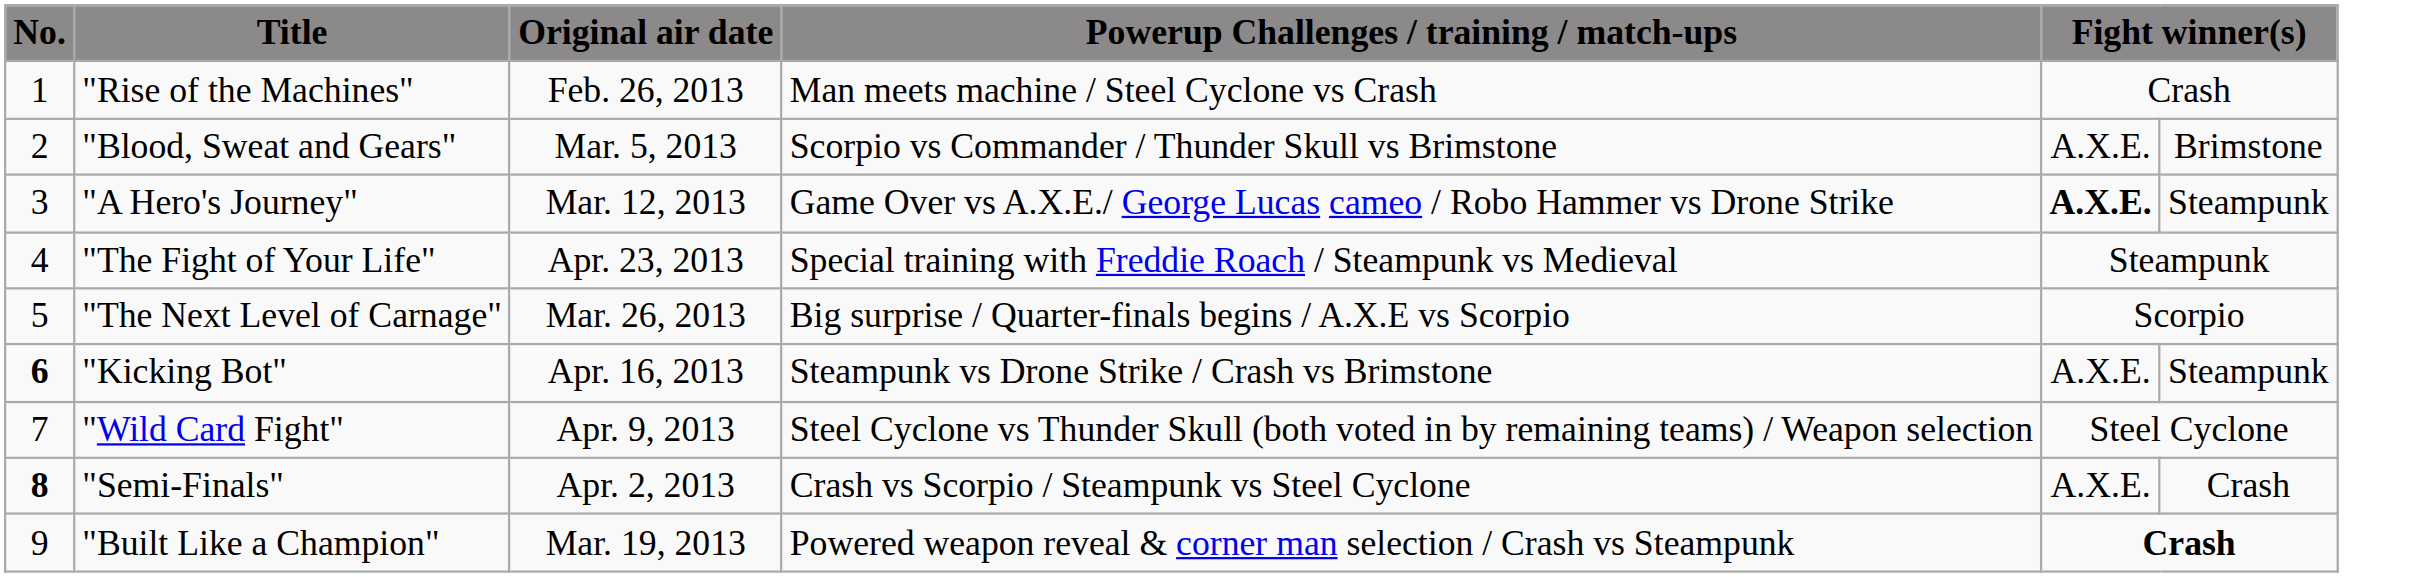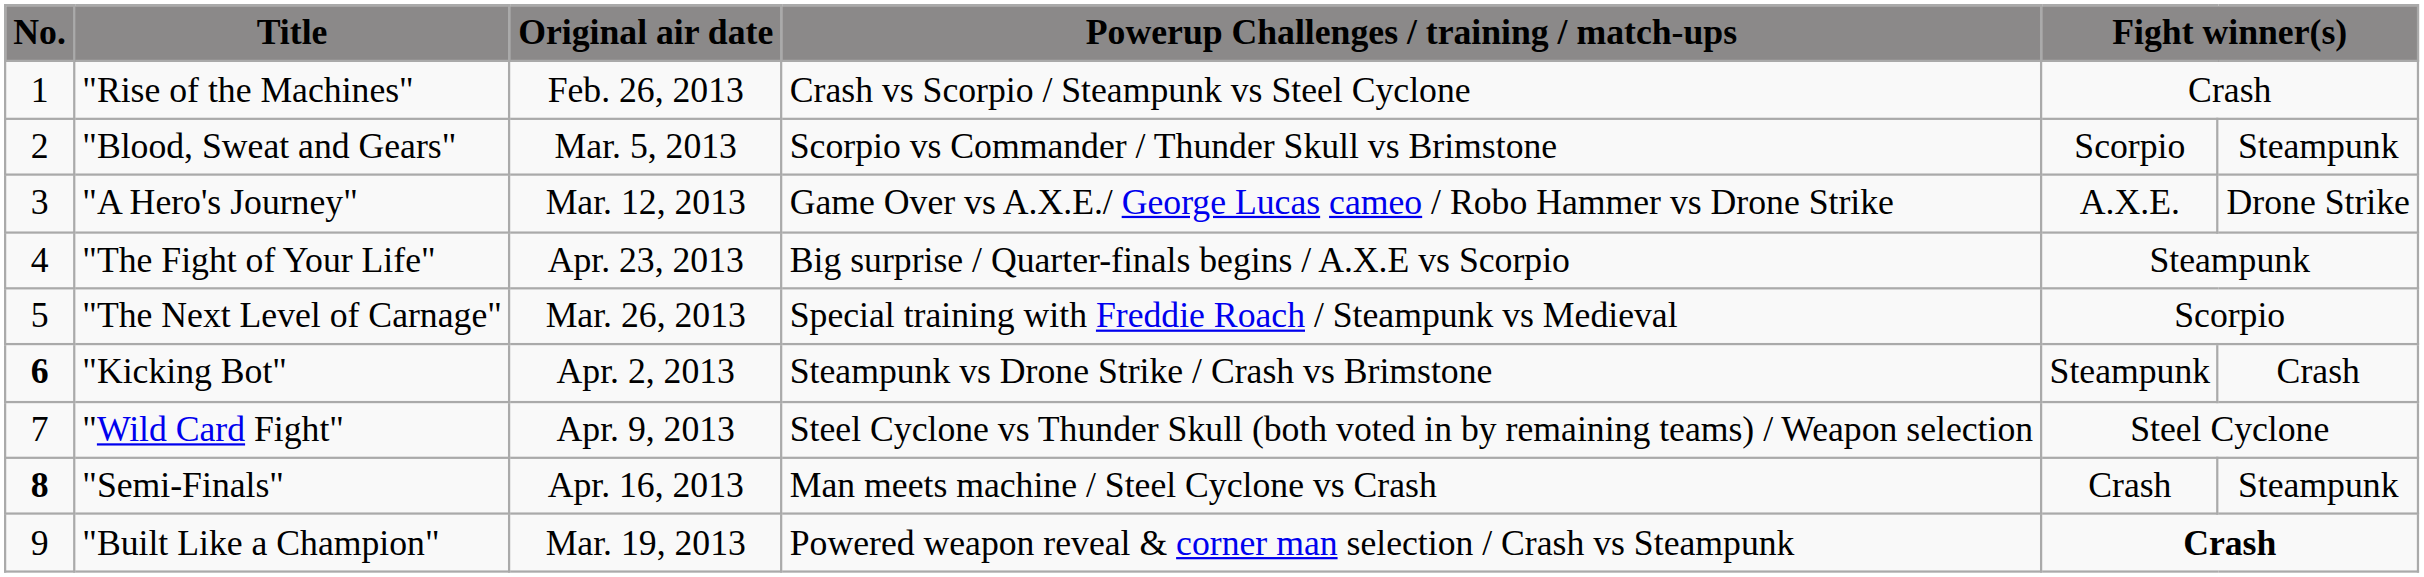 <table class="wikitable" style="text-align: center;">
 <tr>
 <th style="background-color: #8B8989;">No.</th>
 <th style="background-color: #8B8989;">Title</th>
 <th style="background-color: #8B8989;">Original air date</th>
 <th style="background-color: #8B8989;">Powerup Challenges / training / match-ups</th>
 <th style="background-color: #8B8989;" colspan="2">Fight winner(s)</th>
 </tr>
 <tr>
 <td>1</td>
 <td align="left">"Rise of the Machines"</td>
 <td>Feb. 26, 2013</td>
-<td align="left">Man meets machine / Steel Cyclone vs Crash</td>
+<td align="left">Crash vs Scorpio / Steampunk vs Steel Cyclone</td>
 <td colspan="2">Crash</td>
 </tr>
 <tr>
 <td>2</td>
 <td align="left">"Blood, Sweat and Gears"</td>
 <td>Mar. 5, 2013</td>
 <td align="left">Scorpio vs Commander / Thunder Skull vs Brimstone</td>
-<td>A.X.E.</td>
-<td>Brimstone</td>
+<td>Scorpio</td>
+<td>Steampunk</td>
 </tr>
 <tr>
 <td>3</td>
 <td align="left">"A Hero's Journey"</td>
 <td>Mar. 12, 2013</td>
 <td align="left">Game Over vs A.X.E./ <a href='#'>George Lucas</a> <a href='#'>cameo</a> / Robo Hammer vs Drone Strike</td>
-<td><strong>A.X.E.</strong></td>
-<td>Steampunk</td>
+<td>A.X.E.</td>
+<td>Drone Strike</td>
 </tr>
 <tr>
 <td>4</td>
 <td align="left">"The Fight of Your Life"</td>
 <td>Apr. 23, 2013</td>
-<td align="left">Special training with <a href='#'>Freddie Roach</a> / Steampunk vs Medieval</td>
+<td align="left">Big surprise / Quarter-finals begins / A.X.E vs Scorpio</td>
 <td colspan="2">Steampunk</td>
 </tr>
 <tr>
 <td>5</td>
 <td align="left">"The Next Level of Carnage"</td>
 <td>Mar. 26, 2013</td>
-<td align="left">Big surprise / Quarter-finals begins / A.X.E vs Scorpio</td>
+<td align="left">Special training with <a href='#'>Freddie Roach</a> / Steampunk vs Medieval</td>
 <td colspan="2">Scorpio</td>
 </tr>
 <tr>
 <td><strong>6</strong></td>
 <td align="left">"Kicking Bot"</td>
-<td>Apr. 16, 2013</td>
+<td>Apr. 2, 2013</td>
 <td align="left">Steampunk vs Drone Strike / Crash vs Brimstone</td>
-<td>A.X.E.</td>
 <td>Steampunk</td>
+<td>Crash</td>
 </tr>
 <tr>
 <td>7</td>
 <td align="left">"<a href='#'>Wild Card</a> Fight"</td>
 <td>Apr. 9, 2013</td>
 <td align="left">Steel Cyclone vs Thunder Skull (both voted in by remaining teams) / Weapon selection</td>
 <td colspan="2">Steel Cyclone</td>
 </tr>
 <tr>
 <td><strong>8</strong></td>
 <td align="left">"Semi-Finals"</td>
-<td>Apr. 2, 2013</td>
-<td align="left">Crash vs Scorpio / Steampunk vs Steel Cyclone</td>
-<td>A.X.E.</td>
+<td>Apr. 16, 2013</td>
+<td align="left">Man meets machine / Steel Cyclone vs Crash</td>
 <td>Crash</td>
+<td>Steampunk</td>
 </tr>
 <tr>
 <td>9</td>
 <td align="left">"Built Like a Champion"</td>
 <td>Mar. 19, 2013</td>
 <td align="left">Powered weapon reveal & <a href='#'>corner man</a> selection / Crash vs Steampunk</td>
 <td colspan="2"><strong>Crash</strong></td>
 </tr>
 </table>
